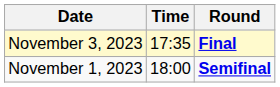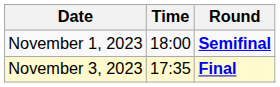 <table class="wikitable">
 <tr>
 <th>Date</th>
 <th>Time</th>
 <th>Round</th>
 </tr>
+<tr>
+<td>November 1, 2023</td>
+<td>18:00</td>
+<td><strong><a href='#'>Semifinal</a></strong></td>
+</tr>
 <tr style=background:lemonchiffon>
 <td>November 3, 2023</td>
 <td>17:35</td>
 <td><strong><a href='#'>Final</a></strong></td>
 </tr>
-<tr>
-<td>November 1, 2023</td>
-<td>18:00</td>
-<td><strong><a href='#'>Semifinal</a></strong></td>
-</tr>
 </table>
